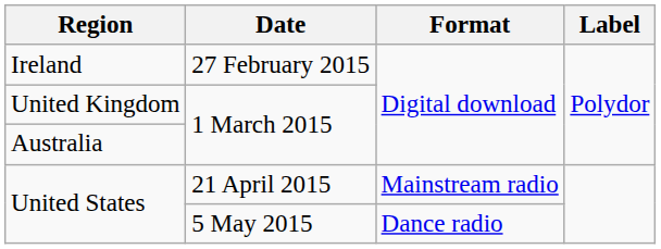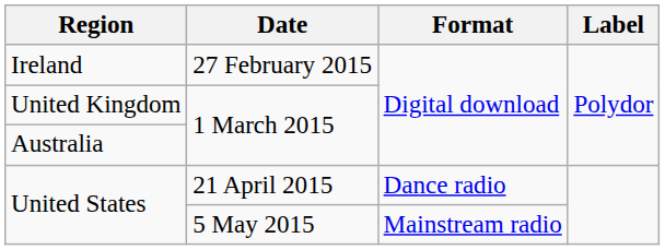 <table class=wikitable>
 <tr>
 <th>Region</th>
 <th>Date</th>
 <th>Format</th>
 <th>Label</th>
 </tr>
 <tr>
 <td>Ireland</td>
 <td>27 February 2015</td>
 <td rowspan="3"><a href='#'>Digital download</a></td>
 <td rowspan="3"><a href='#'>Polydor</a></td>
 </tr>
 <tr>
 <td>United Kingdom</td>
 <td rowspan="2">1 March 2015</td>
 </tr>
 <tr>
 <td>Australia</td>
 </tr>
 <tr>
 <td rowspan="2">United States</td>
 <td>21 April 2015</td>
-<td><a href='#'>Mainstream radio</a></td>
+<td><a href='#'>Dance radio</a></td>
 <td rowspan="2"></td>
 </tr>
 <tr>
 <td>5 May 2015</td>
-<td><a href='#'>Dance radio</a></td>
+<td><a href='#'>Mainstream radio</a></td>
 </tr>
 </table>
